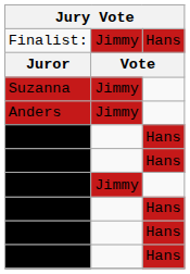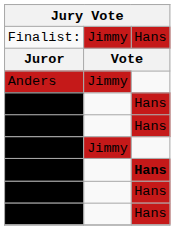 <table class="wikitable" style="text-align:center">
 <tr>
 <th colspan=3>Jury Vote</th>
 </tr>
 <tr>
 <td>Finalist:</td>
 <td bgcolor="#C51919"><span>Jimmy<br></span></td>
 <td bgcolor="#C51919"><span>Hans<br></span></td>
 </tr>
 <tr>
 <th width="70">Juror</th>
 <th colspan="2">Vote</th>
-</tr>
-<tr>
-<td bgcolor="#C51919" align="left"><span>Suzanna</span></td>
-<td bgcolor="#C51919"><span>Jimmy</span></td>
-<td></td>
 </tr>
 <tr>
 <td bgcolor="#C51919" align="left"><span>Anders</span></td>
 <td bgcolor="#C51919"><span>Jimmy</span></td>
 <td></td>
 </tr>
 <tr>
 <td bgcolor="black" align="left"><span>Veronica</span></td>
 <td></td>
 <td bgcolor="#C51919"><span>Hans</span></td>
 </tr>
 <tr>
 <td bgcolor="black" align="left"><span>Johan</span></td>
 <td></td>
 <td bgcolor="#C51919"><span>Hans</span></td>
 </tr>
 <tr>
 <td bgcolor="black" align="left"><span>Fredrik</span></td>
 <td bgcolor="#C51919"><span>Jimmy</span></td>
 <td></td>
 </tr>
 <tr>
 <td bgcolor="black" align="left"><span>Mikko</span></td>
 <td></td>
+<td bgcolor="#C51919"><strong><span>Hans</span></strong></td>
+</tr>
+<tr>
+<td bgcolor="black" align="left"><span>Annika</span></td>
+<td></td>
 <td bgcolor="#C51919"><span>Hans</span></td>
 </tr>
 <tr>
 <td bgcolor="black" align="left"><span>Mats</span></td>
 <td></td>
 <td bgcolor="#C51919"><span>Hans</span></td>
 </tr>
 <tr>
-<td bgcolor="black" align="left"><span>Annika</span></td>
-<td></td>
-<td bgcolor="#C51919"><span>Hans</span></td>
-</tr>
-<tr>
 </tr>
 </table>
